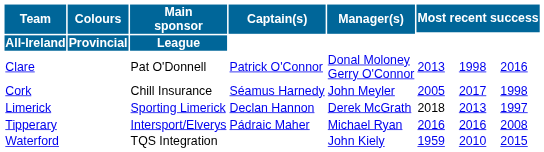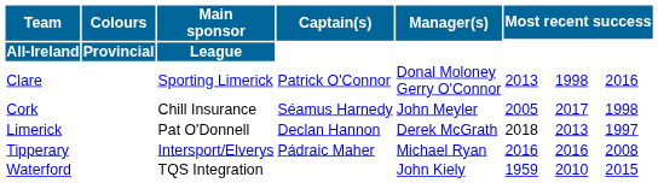 <table cellpadding="1" 1px #aaa 90%;">
 <tr style="background:#069; color:white;">
 <th rowspan="2">Team</th>
 <th rowspan="2">Colours</th>
 <th rowspan="2">Main<br>sponsor</th>
 <th rowspan="2">Captain(s)</th>
 <th rowspan="2">Manager(s)</th>
 <th colspan="3">Most recent success</th>
 </tr>
 <tr>
 </tr>
 <tr style="background:#069; color:white;">
 <th>All-Ireland</th>
 <th>Provincial</th>
 <th>League</th>
 </tr>
 <tr>
 <td><a href='#'>Clare</a></td>
 <td></td>
-<td>Pat O'Donnell</td>
+<td><a href='#'>Sporting Limerick</a></td>
 <td><a href='#'>Patrick O'Connor</a></td>
 <td><a href='#'>Donal Moloney</a><br><a href='#'>Gerry O'Connor</a></td>
 <td><a href='#'>2013</a></td>
 <td><a href='#'>1998</a></td>
 <td><a href='#'>2016</a></td>
 </tr>
 <tr>
 <td><a href='#'>Cork</a></td>
 <td></td>
 <td>Chill Insurance</td>
 <td><a href='#'>Séamus Harnedy</a></td>
 <td><a href='#'>John Meyler</a></td>
 <td><a href='#'>2005</a></td>
 <td><a href='#'>2017</a></td>
 <td><a href='#'>1998</a></td>
 </tr>
 <tr>
 <td><a href='#'>Limerick</a></td>
 <td></td>
-<td><a href='#'>Sporting Limerick</a></td>
+<td>Pat O'Donnell</td>
 <td><a href='#'>Declan Hannon</a></td>
 <td><a href='#'>Derek McGrath</a></td>
 <td>2018</td>
 <td><a href='#'>2013</a></td>
 <td><a href='#'>1997</a></td>
 </tr>
 <tr>
 <td><a href='#'>Tipperary</a></td>
 <td></td>
 <td><a href='#'>Intersport/Elverys</a></td>
 <td><a href='#'>Pádraic Maher</a></td>
 <td><a href='#'>Michael Ryan</a></td>
 <td><a href='#'>2016</a></td>
 <td><a href='#'>2016</a></td>
 <td><a href='#'>2008</a></td>
 </tr>
 <tr>
 <td><a href='#'>Waterford</a></td>
 <td></td>
 <td>TQS Integration</td>
 <td></td>
 <td><a href='#'>John Kiely</a></td>
 <td><a href='#'>1959</a></td>
 <td><a href='#'>2010</a></td>
 <td><a href='#'>2015</a></td>
 </tr>
 <tr>
 </tr>
 </table>
